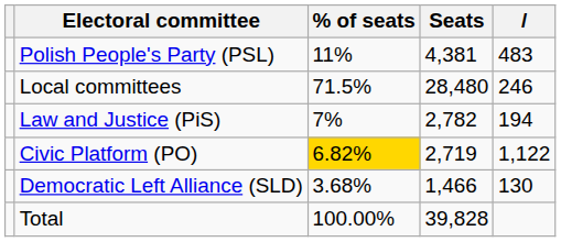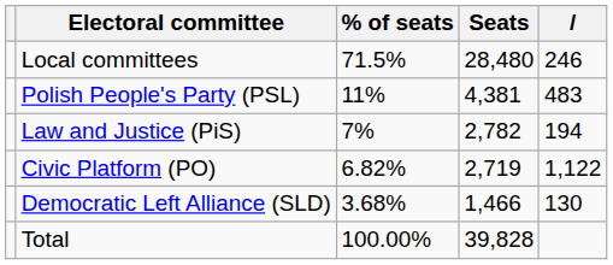 <table class="wikitable">
 <tr>
 <th></th>
 <th>Electoral committee</th>
 <th>% of seats</th>
 <th>Seats</th>
 <th> / </th>
 </tr>
 <tr>
 <td></td>
+<td>Local committees</td>
+<td>71.5%</td>
+<td>28,480</td>
+<td> 246</td>
+</tr>
+<tr>
+<td></td>
 <td><a href='#'>Polish People's Party</a> (PSL)</td>
 <td>11%</td>
 <td>4,381</td>
 <td> 483</td>
-</tr>
-<tr>
-<td></td>
-<td>Local committees</td>
-<td>71.5%</td>
-<td>28,480</td>
-<td> 246</td>
 </tr>
 <tr>
 <td></td>
 <td><a href='#'>Law and Justice</a> (PiS)</td>
 <td>7%</td>
 <td>2,782</td>
 <td> 194</td>
 </tr>
 <tr>
 <td></td>
 <td><a href='#'>Civic Platform</a> (PO)</td>
-<td style="background: gold;">6.82%</td>
+<td>6.82%</td>
 <td>2,719</td>
 <td> 1,122</td>
 </tr>
 <tr>
 <td></td>
 <td><a href='#'>Democratic Left Alliance</a> (SLD)</td>
 <td>3.68%</td>
 <td>1,466</td>
 <td> 130</td>
 </tr>
 <tr>
 <td></td>
 <td>Total</td>
 <td>100.00%</td>
 <td>39,828</td>
 </tr>
 </table>
